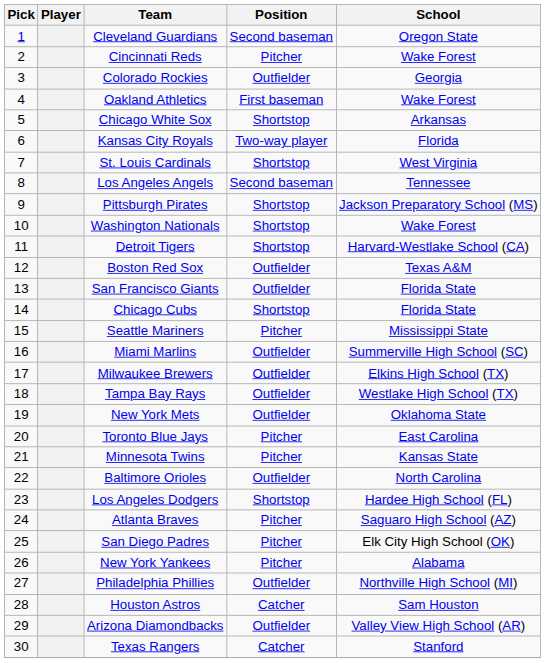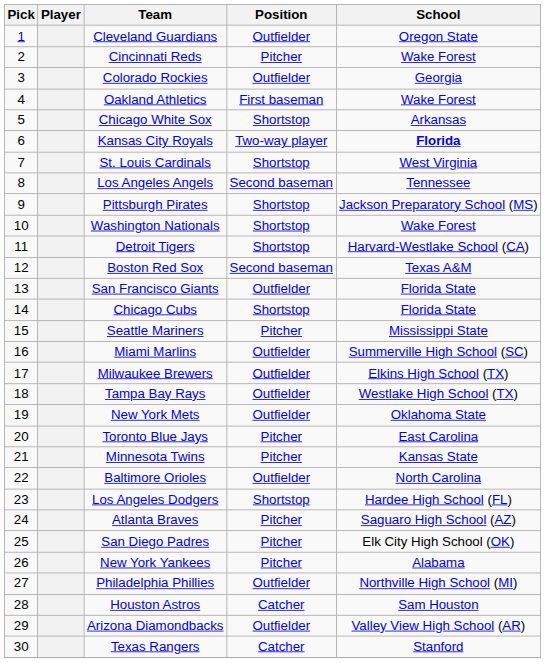 <table class="wikitable sortable plainrowheaders" style="text-align:center; width=74%">
 <tr>
 <th scope="col">Pick</th>
 <th scope="col">Player</th>
 <th scope="col">Team</th>
 <th scope="col">Position</th>
 <th scope="col">School</th>
 </tr>
 <tr>
 <td><a href='#'>1</a></td>
 <th scope="row" style="text-align:center"></th>
 <td><a href='#'>Cleveland Guardians</a></td>
-<td><a href='#'>Second baseman</a></td>
+<td><a href='#'>Outfielder</a></td>
 <td><a href='#'>Oregon State</a></td>
 </tr>
 <tr>
 <td>2</td>
 <th scope="row" style="text-align:center"></th>
 <td><a href='#'>Cincinnati Reds</a></td>
 <td><a href='#'>Pitcher</a></td>
 <td><a href='#'>Wake Forest</a></td>
 </tr>
 <tr>
 <td>3</td>
 <th scope="row" style="text-align:center"></th>
 <td><a href='#'>Colorado Rockies</a></td>
 <td><a href='#'>Outfielder</a></td>
 <td><a href='#'>Georgia</a></td>
 </tr>
 <tr>
 <td>4</td>
 <th scope="row" style="text-align:center"></th>
 <td><a href='#'>Oakland Athletics</a></td>
 <td><a href='#'>First baseman</a></td>
 <td><a href='#'>Wake Forest</a></td>
 </tr>
 <tr>
 <td>5</td>
 <th scope="row" style="text-align:center"></th>
 <td><a href='#'>Chicago White Sox</a></td>
 <td><a href='#'>Shortstop</a></td>
 <td><a href='#'>Arkansas</a></td>
 </tr>
 <tr>
 <td>6</td>
 <th scope="row" style="text-align:center"></th>
 <td><a href='#'>Kansas City Royals</a></td>
 <td><a href='#'>Two-way player</a></td>
-<td><a href='#'>Florida</a></td>
+<td><strong><a href='#'>Florida</a></strong></td>
 </tr>
 <tr>
 <td>7</td>
 <th scope="row" style="text-align:center"></th>
 <td><a href='#'>St. Louis Cardinals</a></td>
 <td><a href='#'>Shortstop</a></td>
 <td><a href='#'>West Virginia</a></td>
 </tr>
 <tr>
 <td>8</td>
 <th scope="row" style="text-align:center"></th>
 <td><a href='#'>Los Angeles Angels</a></td>
 <td><a href='#'>Second baseman</a></td>
 <td><a href='#'>Tennessee</a></td>
 </tr>
 <tr>
 <td>9</td>
 <th scope="row" style="text-align:center"></th>
 <td><a href='#'>Pittsburgh Pirates</a></td>
 <td><a href='#'>Shortstop</a></td>
 <td><a href='#'>Jackson Preparatory School</a> (<a href='#'>MS</a>)</td>
 </tr>
 <tr>
 <td>10</td>
 <th scope="row" style="text-align:center"></th>
 <td><a href='#'>Washington Nationals</a></td>
 <td><a href='#'>Shortstop</a></td>
 <td><a href='#'>Wake Forest</a></td>
 </tr>
 <tr>
 <td>11</td>
 <th scope="row" style="text-align:center"></th>
 <td><a href='#'>Detroit Tigers</a></td>
 <td><a href='#'>Shortstop</a></td>
 <td><a href='#'>Harvard-Westlake School</a> (<a href='#'>CA</a>)</td>
 </tr>
 <tr>
 <td>12</td>
 <th scope="row" style="text-align:center"></th>
 <td><a href='#'>Boston Red Sox</a></td>
-<td><a href='#'>Outfielder</a></td>
+<td><a href='#'>Second baseman</a></td>
 <td><a href='#'>Texas A&M</a></td>
 </tr>
 <tr>
 <td>13</td>
 <th scope="row" style="text-align:center"></th>
 <td><a href='#'>San Francisco Giants</a></td>
 <td><a href='#'>Outfielder</a></td>
 <td><a href='#'>Florida State</a></td>
 </tr>
 <tr>
 <td>14</td>
 <th scope="row" style="text-align:center"></th>
 <td><a href='#'>Chicago Cubs</a></td>
 <td><a href='#'>Shortstop</a></td>
 <td><a href='#'>Florida State</a></td>
 </tr>
 <tr>
 <td>15</td>
 <th scope="row" style="text-align:center"></th>
 <td><a href='#'>Seattle Mariners</a></td>
 <td><a href='#'>Pitcher</a></td>
 <td><a href='#'>Mississippi State</a></td>
 </tr>
 <tr>
 <td>16</td>
 <th scope="row" style="text-align:center"></th>
 <td><a href='#'>Miami Marlins</a></td>
 <td><a href='#'>Outfielder</a></td>
 <td><a href='#'>Summerville High School</a> (<a href='#'>SC</a>)</td>
 </tr>
 <tr>
 <td>17</td>
 <th scope="row" style="text-align:center"></th>
 <td><a href='#'>Milwaukee Brewers</a></td>
 <td><a href='#'>Outfielder</a></td>
 <td><a href='#'>Elkins High School</a> (<a href='#'>TX</a>)</td>
 </tr>
 <tr>
 <td>18</td>
 <th scope="row" style="text-align:center"></th>
 <td><a href='#'>Tampa Bay Rays</a></td>
 <td><a href='#'>Outfielder</a></td>
 <td><a href='#'>Westlake High School</a> (<a href='#'>TX</a>)</td>
 </tr>
 <tr>
 <td>19</td>
 <th scope="row" style="text-align:center"></th>
 <td><a href='#'>New York Mets</a></td>
 <td><a href='#'>Outfielder</a></td>
 <td><a href='#'>Oklahoma State</a></td>
 </tr>
 <tr>
 <td>20</td>
 <th scope="row" style="text-align:center"></th>
 <td><a href='#'>Toronto Blue Jays</a></td>
 <td><a href='#'>Pitcher</a></td>
 <td><a href='#'>East Carolina</a></td>
 </tr>
 <tr>
 <td>21</td>
 <th scope="row" style="text-align:center"></th>
 <td><a href='#'>Minnesota Twins</a></td>
 <td><a href='#'>Pitcher</a></td>
 <td><a href='#'>Kansas State</a></td>
 </tr>
 <tr>
 <td>22</td>
 <th scope="row" style="text-align:center"></th>
 <td><a href='#'>Baltimore Orioles</a></td>
 <td><a href='#'>Outfielder</a></td>
 <td><a href='#'>North Carolina</a></td>
 </tr>
 <tr>
 <td>23</td>
 <th scope="row" style="text-align:center"></th>
 <td><a href='#'>Los Angeles Dodgers</a></td>
 <td><a href='#'>Shortstop</a></td>
 <td><a href='#'>Hardee High School</a> (<a href='#'>FL</a>)</td>
 </tr>
 <tr>
 <td>24</td>
 <th scope="row" style="text-align:center"></th>
 <td><a href='#'>Atlanta Braves</a></td>
 <td><a href='#'>Pitcher</a></td>
 <td><a href='#'>Saguaro High School</a> (<a href='#'>AZ</a>)</td>
 </tr>
 <tr>
 <td>25</td>
 <th scope="row" style="text-align:center"></th>
 <td><a href='#'>San Diego Padres</a></td>
 <td><a href='#'>Pitcher</a></td>
 <td>Elk City High School (<a href='#'>OK</a>)</td>
 </tr>
 <tr>
 <td>26</td>
 <th scope="row" style="text-align:center"></th>
 <td><a href='#'>New York Yankees</a></td>
 <td><a href='#'>Pitcher</a></td>
 <td><a href='#'>Alabama</a></td>
 </tr>
 <tr>
 <td>27</td>
 <th scope="row" style="text-align:center"></th>
 <td><a href='#'>Philadelphia Phillies</a></td>
 <td><a href='#'>Outfielder</a></td>
 <td><a href='#'>Northville High School</a> (<a href='#'>MI</a>)</td>
 </tr>
 <tr>
 <td>28</td>
 <th scope="row" style="text-align:center"></th>
 <td><a href='#'>Houston Astros</a></td>
 <td><a href='#'>Catcher</a></td>
 <td><a href='#'>Sam Houston</a></td>
 </tr>
 <tr>
 <td>29</td>
 <th scope="row" style="text-align:center"></th>
 <td><a href='#'>Arizona Diamondbacks</a></td>
 <td><a href='#'>Outfielder</a></td>
 <td><a href='#'>Valley View High School</a> (<a href='#'>AR</a>)</td>
 </tr>
 <tr>
 <td>30</td>
 <th scope="row" style="text-align:center"></th>
 <td><a href='#'>Texas Rangers</a></td>
 <td><a href='#'>Catcher</a></td>
 <td><a href='#'>Stanford</a></td>
 </tr>
 <tr>
 </tr>
 </table>
